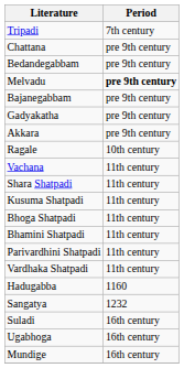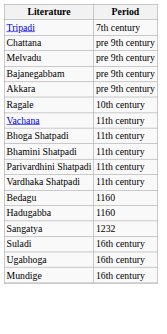 <table class="wikitable floatright">
 <tr>
 <th>Literature</th>
 <th>Period</th>
 </tr>
 <tr>
 <td><a href='#'>Tripadi</a></td>
 <td>7th century</td>
 </tr>
 <tr>
 <td>Chattana</td>
 <td>pre 9th century</td>
 </tr>
 <tr>
-<td>Bedandegabbam</td>
+<td>Melvadu</td>
 <td>pre 9th century</td>
 </tr>
 <tr>
-<td>Melvadu</td>
-<td><strong>pre 9th century</strong></td>
-</tr>
-<tr>
 <td>Bajanegabbam</td>
-<td>pre 9th century</td>
-</tr>
-<tr>
-<td>Gadyakatha</td>
 <td>pre 9th century</td>
 </tr>
 <tr>
 <td>Akkara</td>
 <td>pre 9th century</td>
 </tr>
 <tr>
 <td>Ragale</td>
 <td>10th century</td>
 </tr>
 <tr>
 <td><a href='#'>Vachana</a></td>
-<td>11th century</td>
-</tr>
-<tr>
-<td>Shara <a href='#'>Shatpadi</a></td>
-<td>11th century</td>
-</tr>
-<tr>
-<td>Kusuma Shatpadi</td>
 <td>11th century</td>
 </tr>
 <tr>
 <td>Bhoga Shatpadi</td>
 <td>11th century</td>
 </tr>
 <tr>
 <td>Bhamini Shatpadi</td>
 <td>11th century</td>
 </tr>
 <tr>
 <td>Parivardhini Shatpadi</td>
 <td>11th century</td>
 </tr>
 <tr>
 <td>Vardhaka Shatpadi</td>
 <td>11th century</td>
+</tr>
+<tr>
+<td>Bedagu</td>
+<td>1160</td>
 </tr>
 <tr>
 <td>Hadugabba</td>
 <td>1160</td>
 </tr>
 <tr>
 <td>Sangatya</td>
 <td>1232</td>
 </tr>
 <tr>
 <td>Suladi</td>
 <td>16th century</td>
 </tr>
 <tr>
 <td>Ugabhoga</td>
 <td>16th century</td>
 </tr>
 <tr>
 <td>Mundige</td>
 <td>16th century</td>
 </tr>
 <tr>
 </tr>
 </table>
